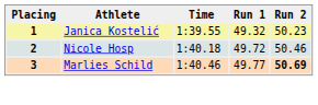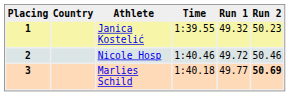 <table style="border-style:solid;border-width:1px;border-color:#808080;background-color:#EFEFEF" cellspacing="2" cellpadding="2" width="380px">
 <tr bgcolor="#EFEFEF">
 <th>Placing</th>
+<th>Country</th>
 <th>Athlete</th>
 <th>Time</th>
 <th>Run 1</th>
 <th>Run 2</th>
 </tr>
 <tr align="center" valign="top" bgcolor="#F7F6A8">
 <th>1</th>
+<td></td>
 <td align="left"><a href='#'>Janica Kostelić</a></td>
 <td align="left">1:39.55</td>
 <td>49.32</td>
 <td>50.23</td>
 </tr>
 <tr align="center" valign="top" bgcolor="#DCE5E5">
 <th>2</th>
+<td></td>
 <td align="left"><a href='#'>Nicole Hosp</a></td>
-<td align="left">1:40.18</td>
+<td align="left">1:40.46</td>
 <td>49.72</td>
 <td>50.46</td>
 </tr>
 <tr align="center" valign="top" bgcolor="#FFDAB9">
 <th>3</th>
+<td></td>
 <td align="left"><a href='#'>Marlies Schild</a></td>
-<td align="left">1:40.46</td>
+<td align="left">1:40.18</td>
 <td>49.77</td>
 <td><strong>50.69</strong></td>
 </tr>
 </table>
